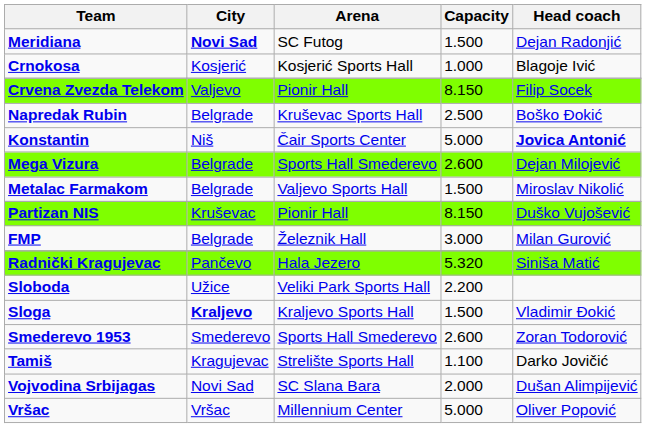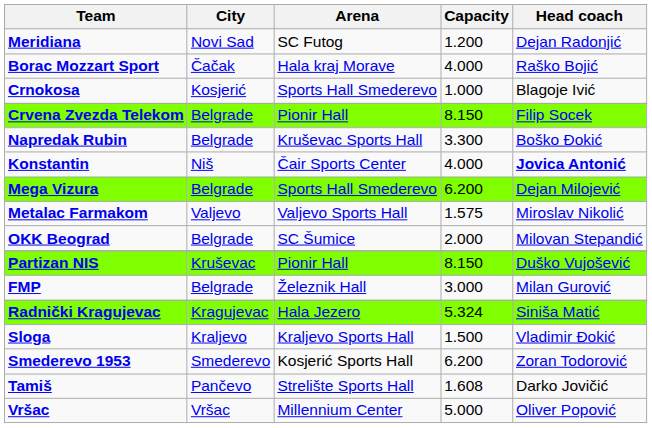 <table class="wikitable sortable">
 <tr>
 <th>Team</th>
 <th>City</th>
 <th>Arena</th>
 <th>Capacity</th>
 <th>Head coach</th>
 </tr>
 <tr>
 <td><strong><a href='#'>Meridiana</a></strong></td>
-<td><strong><a href='#'>Novi Sad</a></strong></td>
+<td><a href='#'>Novi Sad</a></td>
 <td>SC Futog</td>
-<td>1.500</td>
+<td>1.200</td>
 <td><a href='#'>Dejan Radonjić</a></td>
+</tr>
+<tr>
+<td><strong><a href='#'>Borac Mozzart Sport</a></strong></td>
+<td><a href='#'>Čačak</a></td>
+<td><a href='#'>Hala kraj Morave</a></td>
+<td>4.000</td>
+<td><a href='#'>Raško Bojić</a></td>
 </tr>
 <tr>
 <td><strong><a href='#'>Crnokosa</a></strong></td>
 <td><a href='#'>Kosjerić</a></td>
-<td>Kosjerić Sports Hall</td>
+<td><a href='#'>Sports Hall Smederevo</a></td>
 <td>1.000</td>
 <td>Blagoje Ivić</td>
 </tr>
 <tr>
 </tr>
 <tr bgcolor="#7fff00">
 <td><strong><a href='#'>Crvena Zvezda Telekom</a></strong></td>
-<td><a href='#'>Valjevo</a></td>
+<td><a href='#'>Belgrade</a></td>
 <td><a href='#'>Pionir Hall</a></td>
 <td>8.150</td>
 <td><a href='#'>Filip Socek</a></td>
 </tr>
 <tr>
 <td><strong><a href='#'>Napredak Rubin</a></strong></td>
 <td><a href='#'>Belgrade</a></td>
 <td><a href='#'>Kruševac Sports Hall</a></td>
-<td>2.500</td>
+<td>3.300</td>
 <td><a href='#'>Boško Đokić</a></td>
 </tr>
 <tr>
 <td><strong><a href='#'>Konstantin</a></strong></td>
 <td><a href='#'>Niš</a></td>
 <td><a href='#'>Čair Sports Center</a></td>
-<td>5.000</td>
+<td>4.000</td>
 <td><strong><a href='#'>Jovica Antonić</a></strong></td>
 </tr>
 <tr bgcolor="#7fff00">
 <td><strong><a href='#'>Mega Vizura</a></strong></td>
 <td><a href='#'>Belgrade</a></td>
 <td><a href='#'>Sports Hall Smederevo</a></td>
-<td>2.600</td>
+<td>6.200</td>
 <td><a href='#'>Dejan Milojević</a></td>
 </tr>
 <tr>
 <td><strong><a href='#'>Metalac Farmakom</a></strong></td>
+<td><a href='#'>Valjevo</a></td>
+<td><a href='#'>Valjevo Sports Hall</a></td>
+<td>1.575</td>
+<td><a href='#'>Miroslav Nikolić</a></td>
+</tr>
+<tr>
+<td><strong><a href='#'>OKK Beograd</a></strong></td>
 <td><a href='#'>Belgrade</a></td>
-<td><a href='#'>Valjevo Sports Hall</a></td>
-<td>1.500</td>
-<td><a href='#'>Miroslav Nikolić</a></td>
+<td><a href='#'>SC Šumice</a></td>
+<td>2.000</td>
+<td><a href='#'>Milovan Stepandić</a></td>
 </tr>
 <tr>
 </tr>
 <tr bgcolor="#7fff00">
 <td><strong><a href='#'>Partizan NIS</a></strong></td>
 <td><a href='#'>Kruševac</a></td>
 <td><a href='#'>Pionir Hall</a></td>
 <td>8.150</td>
 <td><a href='#'>Duško Vujošević</a></td>
 </tr>
 <tr>
 <td><strong><a href='#'>FMP</a></strong></td>
 <td><a href='#'>Belgrade</a></td>
 <td><a href='#'>Železnik Hall</a></td>
 <td>3.000</td>
 <td><a href='#'>Milan Gurović</a></td>
 </tr>
 <tr>
 </tr>
 <tr bgcolor="#7fff00">
 <td><strong><a href='#'>Radnički Kragujevac</a></strong></td>
-<td><a href='#'>Pančevo</a></td>
+<td><a href='#'>Kragujevac</a></td>
 <td><a href='#'>Hala Jezero</a></td>
-<td>5.320</td>
+<td>5.324</td>
 <td><a href='#'>Siniša Matić</a></td>
 </tr>
 <tr>
-<td><strong><a href='#'>Sloboda</a></strong></td>
-<td><a href='#'>Užice</a></td>
-<td><a href='#'>Veliki Park Sports Hall</a></td>
-<td>2.200</td>
-<td></td>
-</tr>
-<tr>
 <td><strong><a href='#'>Sloga</a></strong></td>
-<td><strong><a href='#'>Kraljevo</a></strong></td>
+<td><a href='#'>Kraljevo</a></td>
 <td><a href='#'>Kraljevo Sports Hall</a></td>
 <td>1.500</td>
 <td><a href='#'>Vladimir Đokić</a></td>
 </tr>
 <tr>
 <td><strong><a href='#'>Smederevo 1953</a></strong></td>
 <td><a href='#'>Smederevo</a></td>
-<td><a href='#'>Sports Hall Smederevo</a></td>
-<td>2.600</td>
+<td>Kosjerić Sports Hall</td>
+<td>6.200</td>
 <td><a href='#'>Zoran Todorović</a></td>
 </tr>
 <tr>
 <td><strong><a href='#'>Tamiš</a></strong></td>
-<td><a href='#'>Kragujevac</a></td>
+<td><a href='#'>Pančevo</a></td>
 <td><a href='#'>Strelište Sports Hall</a></td>
-<td>1.100</td>
+<td>1.608</td>
 <td>Darko Jovičić</td>
-</tr>
-<tr>
-<td><strong><a href='#'>Vojvodina Srbijagas</a></strong></td>
-<td><a href='#'>Novi Sad</a></td>
-<td><a href='#'>SC Slana Bara</a></td>
-<td>2.000</td>
-<td><a href='#'>Dušan Alimpijević</a></td>
 </tr>
 <tr>
 <td><strong><a href='#'>Vršac</a></strong></td>
 <td><a href='#'>Vršac</a></td>
 <td><a href='#'>Millennium Center</a></td>
 <td>5.000</td>
 <td><a href='#'>Oliver Popović</a></td>
 </tr>
 </table>
